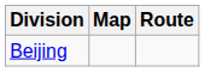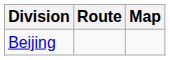 <table class=wikitable>
 <tr>
 <th>Division</th>
+<th>Route</th>
 <th>Map</th>
-<th>Route</th>
 </tr>
 <tr>
 <td><a href='#'>Beijing</a></td>
 <td></td>
 <td></td>
 </tr>
 </table>
